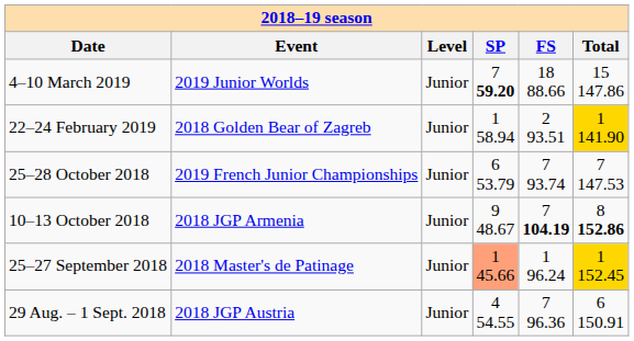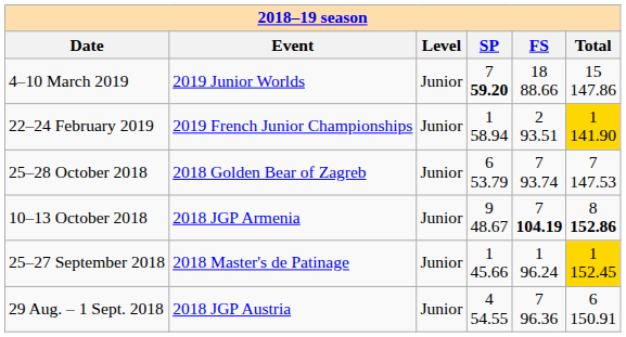 <table class="wikitable">
 <tr>
 <td style="background-color: #ffdead; " colspan=6 align=center><a href='#'><strong>2018–19 season</strong></a></td>
 </tr>
 <tr>
 <th>Date</th>
 <th>Event</th>
 <th>Level</th>
 <th><a href='#'>SP</a></th>
 <th><a href='#'>FS</a></th>
 <th>Total</th>
 </tr>
 <tr>
 <td>4–10 March 2019</td>
 <td><a href='#'>2019 Junior Worlds</a></td>
 <td>Junior</td>
 <td align=center>7 <br> <strong>59.20</strong></td>
 <td align=center>18 <br> 88.66</td>
 <td align=center>15 <br> 147.86</td>
 </tr>
 <tr>
 <td>22–24 February 2019</td>
-<td><a href='#'>2018 Golden Bear of Zagreb</a></td>
+<td><a href='#'>2019 French Junior Championships</a></td>
 <td>Junior</td>
 <td align=center>1 <br> 58.94</td>
 <td align=center>2 <br> 93.51</td>
 <td align=center bgcolor=gold>1 <br> 141.90</td>
 </tr>
 <tr>
 <td>25–28 October 2018</td>
-<td><a href='#'>2019 French Junior Championships</a></td>
+<td><a href='#'>2018 Golden Bear of Zagreb</a></td>
 <td>Junior</td>
 <td align=center>6 <br> 53.79</td>
 <td align=center>7 <br> 93.74</td>
 <td align=center>7 <br> 147.53</td>
 </tr>
 <tr>
 <td>10–13 October 2018</td>
 <td><a href='#'>2018 JGP Armenia</a></td>
 <td>Junior</td>
 <td align=center>9 <br> 48.67</td>
 <td align=center>7 <br> <strong>104.19</strong></td>
 <td align=center>8 <br> <strong>152.86</strong></td>
 </tr>
 <tr>
 <td>25–27 September 2018</td>
 <td><a href='#'>2018 Master's de Patinage</a></td>
 <td>Junior</td>
-<td align=center style="background: lightsalmon;">1 <br> 45.66</td>
+<td align=center>1 <br> 45.66</td>
 <td align=center>1 <br> 96.24</td>
 <td align=center bgcolor=gold>1 <br> 152.45</td>
 </tr>
 <tr>
 <td>29 Aug. – 1 Sept. 2018</td>
 <td><a href='#'>2018 JGP Austria</a></td>
 <td>Junior</td>
 <td align=center>4 <br> 54.55</td>
 <td align=center>7 <br> 96.36</td>
 <td align=center>6 <br> 150.91</td>
 </tr>
 </table>
